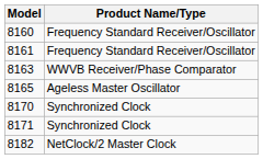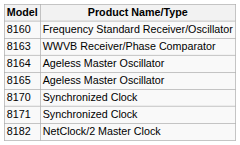 <table class="wikitable">
 <tr>
 <th>Model</th>
 <th>Product Name/Type</th>
 </tr>
 <tr>
 <td>8160</td>
 <td>Frequency Standard Receiver/Oscillator</td>
 </tr>
 <tr>
-<td>8161</td>
-<td>Frequency Standard Receiver/Oscillator</td>
+<td>8163</td>
+<td>WWVB Receiver/Phase Comparator</td>
 </tr>
 <tr>
-<td>8163</td>
-<td>WWVB Receiver/Phase Comparator</td>
+<td>8164</td>
+<td>Ageless Master Oscillator</td>
 </tr>
 <tr>
 <td>8165</td>
 <td>Ageless Master Oscillator</td>
 </tr>
 <tr>
 <td>8170</td>
 <td>Synchronized Clock</td>
 </tr>
 <tr>
 <td>8171</td>
 <td>Synchronized Clock</td>
 </tr>
 <tr>
 <td>8182</td>
 <td>NetClock/2 Master Clock</td>
 </tr>
 </table>
